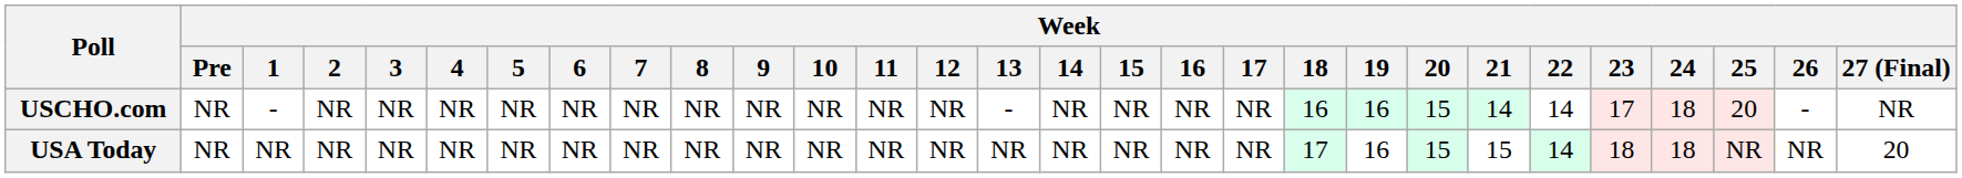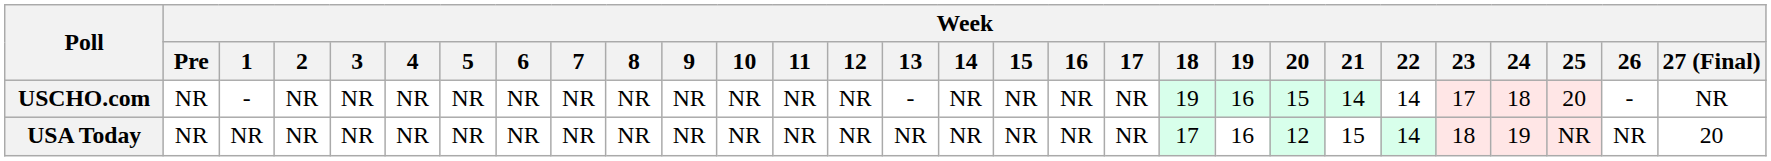 <table class="wikitable" style="white-space:nowrap;">
 <tr>
 <th scope="col" width="100" rowspan="2">Poll</th>
 <th colspan="28">Week</th>
 </tr>
 <tr>
 <th scope="col" width="30">Pre</th>
 <th scope="col" width="30">1</th>
 <th scope="col" width="30">2</th>
 <th scope="col" width="30">3</th>
 <th scope="col" width="30">4</th>
 <th scope="col" width="30">5</th>
 <th scope="col" width="30">6</th>
 <th scope="col" width="30">7</th>
 <th scope="col" width="30">8</th>
 <th scope="col" width="30">9</th>
 <th scope="col" width="30">10</th>
 <th scope="col" width="30">11</th>
 <th scope="col" width="30">12</th>
 <th scope="col" width="30">13</th>
 <th scope="col" width="30">14</th>
 <th scope="col" width="30">15</th>
 <th scope="col" width="30">16</th>
 <th scope="col" width="30">17</th>
 <th scope="col" width="30">18</th>
 <th scope="col" width="30">19</th>
 <th scope="col" width="30">20</th>
 <th scope="col" width="30">21</th>
 <th scope="col" width="30">22</th>
 <th scope="col" width="30">23</th>
 <th scope="col" width="30">24</th>
 <th scope="col" width="30">25</th>
 <th scope="col" width="30">26</th>
 <th scope="col" width="30">27 (Final)</th>
 </tr>
 <tr style="text-align:center;">
 <th>USCHO.com</th>
 <td bgcolor=FFFFFF>NR</td>
 <td bgcolor=FFFFFF>-</td>
 <td bgcolor=FFFFFF>NR</td>
 <td bgcolor=FFFFFF>NR</td>
 <td bgcolor=FFFFFF>NR</td>
 <td bgcolor=FFFFFF>NR</td>
 <td bgcolor=FFFFFF>NR</td>
 <td bgcolor=FFFFFF>NR</td>
 <td bgcolor=FFFFFF>NR</td>
 <td bgcolor=FFFFFF>NR</td>
 <td bgcolor=FFFFFF>NR</td>
 <td bgcolor=FFFFFF>NR</td>
 <td bgcolor=FFFFFF>NR</td>
 <td bgcolor=FFFFFF>-</td>
 <td bgcolor=FFFFFF>NR</td>
 <td bgcolor=FFFFFF>NR</td>
 <td bgcolor=FFFFFF>NR</td>
 <td bgcolor=FFFFFF>NR</td>
-<td bgcolor=D8FFEB>16</td>
+<td bgcolor=D8FFEB>19</td>
 <td bgcolor=D8FFEB>16</td>
 <td bgcolor=D8FFEB>15</td>
 <td bgcolor=D8FFEB>14</td>
 <td bgcolor=FFFFFF>14</td>
 <td bgcolor=FFE6E6>17</td>
 <td bgcolor=FFE6E6>18</td>
 <td bgcolor=FFE6E6>20</td>
 <td bgcolor=FFFFFF>-</td>
 <td bgcolor=FFFFFF>NR</td>
 </tr>
 <tr style="text-align:center;">
 <th>USA Today</th>
 <td bgcolor=FFFFFF>NR</td>
 <td bgcolor=FFFFFF>NR</td>
 <td bgcolor=FFFFFF>NR</td>
 <td bgcolor=FFFFFF>NR</td>
 <td bgcolor=FFFFFF>NR</td>
 <td bgcolor=FFFFFF>NR</td>
 <td bgcolor=FFFFFF>NR</td>
 <td bgcolor=FFFFFF>NR</td>
 <td bgcolor=FFFFFF>NR</td>
 <td bgcolor=FFFFFF>NR</td>
 <td bgcolor=FFFFFF>NR</td>
 <td bgcolor=FFFFFF>NR</td>
 <td bgcolor=FFFFFF>NR</td>
 <td bgcolor=FFFFFF>NR</td>
 <td bgcolor=FFFFFF>NR</td>
 <td bgcolor=FFFFFF>NR</td>
 <td bgcolor=FFFFFF>NR</td>
 <td bgcolor=FFFFFF>NR</td>
 <td bgcolor=D8FFEB>17</td>
 <td bgcolor=FFFFFF>16</td>
-<td bgcolor=D8FFEB>15</td>
+<td bgcolor=D8FFEB>12</td>
 <td bgcolor=FFFFFF>15</td>
 <td bgcolor=D8FFEB>14</td>
 <td bgcolor=FFE6E6>18</td>
-<td bgcolor=FFE6E6>18</td>
+<td bgcolor=FFE6E6>19</td>
 <td bgcolor=FFE6E6>NR</td>
 <td bgcolor=FFFFFF>NR</td>
 <td bgcolor=FFFFFF>20</td>
 </tr>
 </table>
